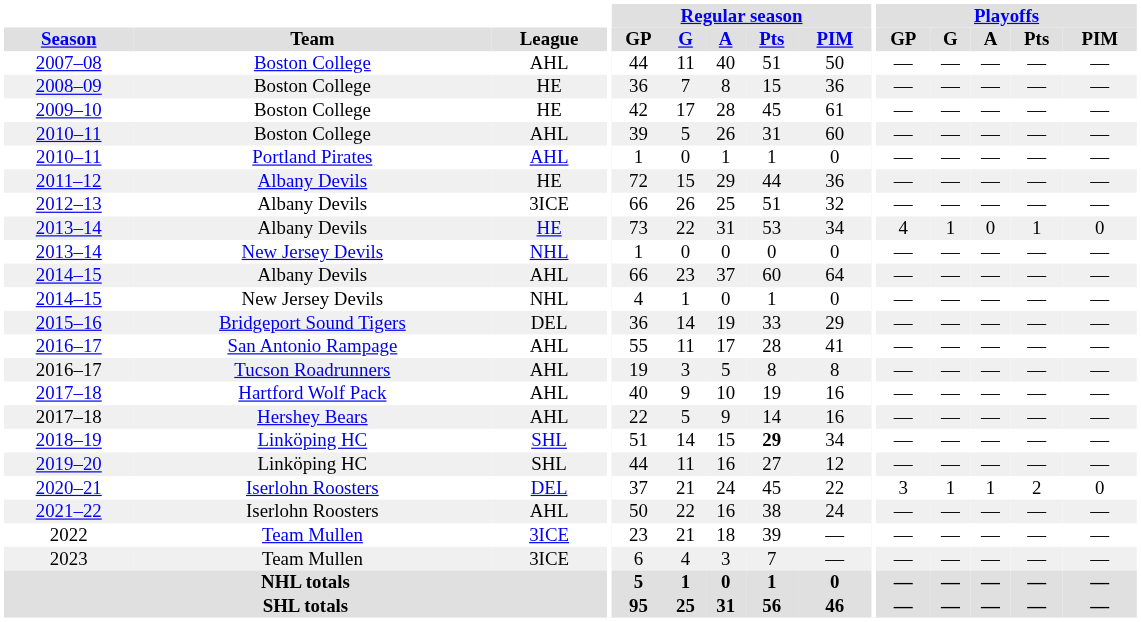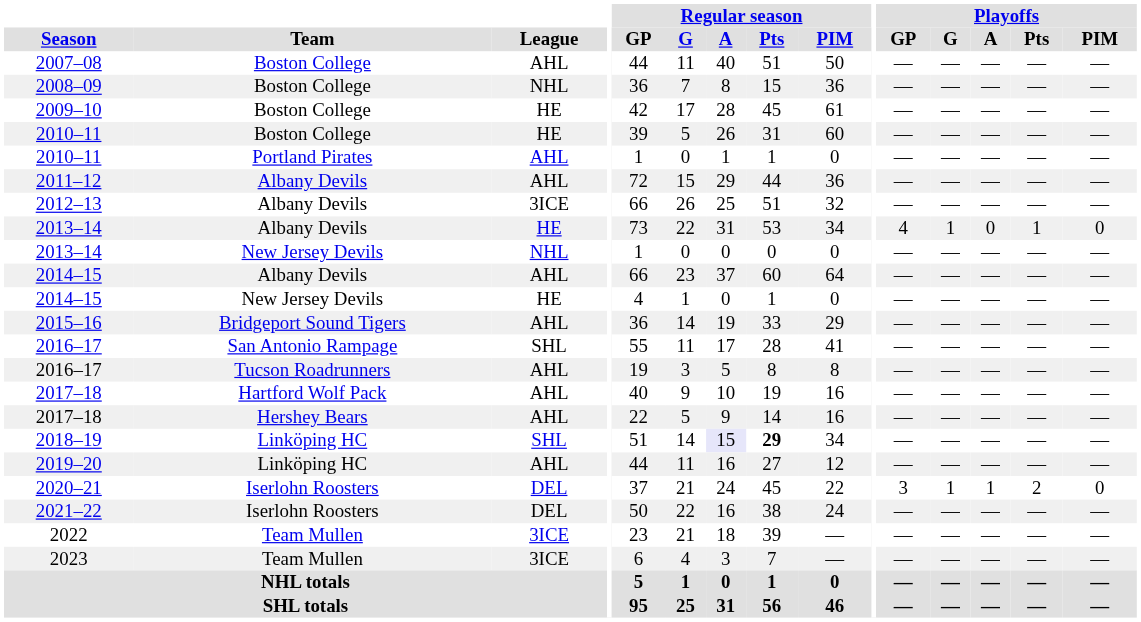 <table border="0" cellpadding="1" cellspacing="0" style="text-align:center; width:60em">
 <tr bgcolor="#e0e0e0">
 <th colspan="3" bgcolor="#ffffff"></th>
 <th rowspan="99" bgcolor="#ffffff"></th>
 <th colspan="5"><a href='#'>Regular season</a></th>
 <th rowspan="99" bgcolor="#ffffff"></th>
 <th colspan="5"><a href='#'>Playoffs</a></th>
 </tr>
 <tr bgcolor="#e0e0e0">
 <th><a href='#'>Season</a></th>
 <th>Team</th>
 <th>League</th>
 <th>GP</th>
 <th><a href='#'>G</a></th>
 <th><a href='#'>A</a></th>
 <th><a href='#'>Pts</a></th>
 <th><a href='#'>PIM</a></th>
 <th>GP</th>
 <th>G</th>
 <th>A</th>
 <th>Pts</th>
 <th>PIM</th>
 </tr>
 <tr ALIGN="center">
 <td><a href='#'>2007–08</a></td>
 <td><a href='#'>Boston College</a></td>
 <td>AHL</td>
 <td>44</td>
 <td>11</td>
 <td>40</td>
 <td>51</td>
 <td>50</td>
 <td>—</td>
 <td>—</td>
 <td>—</td>
 <td>—</td>
 <td>—</td>
 </tr>
 <tr ALIGN="center" bgcolor="#f0f0f0">
 <td><a href='#'>2008–09</a></td>
 <td>Boston College</td>
-<td>HE</td>
+<td>NHL</td>
 <td>36</td>
 <td>7</td>
 <td>8</td>
 <td>15</td>
 <td>36</td>
 <td>—</td>
 <td>—</td>
 <td>—</td>
 <td>—</td>
 <td>—</td>
 </tr>
 <tr ALIGN="center">
 <td><a href='#'>2009–10</a></td>
 <td>Boston College</td>
 <td>HE</td>
 <td>42</td>
 <td>17</td>
 <td>28</td>
 <td>45</td>
 <td>61</td>
 <td>—</td>
 <td>—</td>
 <td>—</td>
 <td>—</td>
 <td>—</td>
 </tr>
 <tr ALIGN="center" bgcolor="#f0f0f0">
 <td><a href='#'>2010–11</a></td>
 <td>Boston College</td>
-<td>AHL</td>
+<td>HE</td>
 <td>39</td>
 <td>5</td>
 <td>26</td>
 <td>31</td>
 <td>60</td>
 <td>—</td>
 <td>—</td>
 <td>—</td>
 <td>—</td>
 <td>—</td>
 </tr>
 <tr ALIGN="center">
 <td><a href='#'>2010–11</a></td>
 <td><a href='#'>Portland Pirates</a></td>
 <td><a href='#'>AHL</a></td>
 <td>1</td>
 <td>0</td>
 <td>1</td>
 <td>1</td>
 <td>0</td>
 <td>—</td>
 <td>—</td>
 <td>—</td>
 <td>—</td>
 <td>—</td>
 </tr>
 <tr ALIGN="center" bgcolor="#f0f0f0">
 <td><a href='#'>2011–12</a></td>
 <td><a href='#'>Albany Devils</a></td>
-<td>HE</td>
+<td>AHL</td>
 <td>72</td>
 <td>15</td>
 <td>29</td>
 <td>44</td>
 <td>36</td>
 <td>—</td>
 <td>—</td>
 <td>—</td>
 <td>—</td>
 <td>—</td>
 </tr>
 <tr ALIGN="center">
 <td><a href='#'>2012–13</a></td>
 <td>Albany Devils</td>
 <td>3ICE</td>
 <td>66</td>
 <td>26</td>
 <td>25</td>
 <td>51</td>
 <td>32</td>
 <td>—</td>
 <td>—</td>
 <td>—</td>
 <td>—</td>
 <td>—</td>
 </tr>
 <tr ALIGN="center" bgcolor="#f0f0f0">
 <td><a href='#'>2013–14</a></td>
 <td>Albany Devils</td>
 <td><a href='#'>HE</a></td>
 <td>73</td>
 <td>22</td>
 <td>31</td>
 <td>53</td>
 <td>34</td>
 <td>4</td>
 <td>1</td>
 <td>0</td>
 <td>1</td>
 <td>0</td>
 </tr>
 <tr ALIGN="center">
 <td><a href='#'>2013–14</a></td>
 <td><a href='#'>New Jersey Devils</a></td>
 <td><a href='#'>NHL</a></td>
 <td>1</td>
 <td>0</td>
 <td>0</td>
 <td>0</td>
 <td>0</td>
 <td>—</td>
 <td>—</td>
 <td>—</td>
 <td>—</td>
 <td>—</td>
 </tr>
 <tr ALIGN="center" bgcolor="#f0f0f0">
 <td><a href='#'>2014–15</a></td>
 <td>Albany Devils</td>
 <td>AHL</td>
 <td>66</td>
 <td>23</td>
 <td>37</td>
 <td>60</td>
 <td>64</td>
 <td>—</td>
 <td>—</td>
 <td>—</td>
 <td>—</td>
 <td>—</td>
 </tr>
 <tr ALIGN="center">
 <td><a href='#'>2014–15</a></td>
 <td>New Jersey Devils</td>
-<td>NHL</td>
+<td>HE</td>
 <td>4</td>
 <td>1</td>
 <td>0</td>
 <td>1</td>
 <td>0</td>
 <td>—</td>
 <td>—</td>
 <td>—</td>
 <td>—</td>
 <td>—</td>
 </tr>
 <tr ALIGN="center" bgcolor="#f0f0f0">
 <td><a href='#'>2015–16</a></td>
 <td><a href='#'>Bridgeport Sound Tigers</a></td>
-<td>DEL</td>
+<td>AHL</td>
 <td>36</td>
 <td>14</td>
 <td>19</td>
 <td>33</td>
 <td>29</td>
 <td>—</td>
 <td>—</td>
 <td>—</td>
 <td>—</td>
 <td>—</td>
 </tr>
 <tr ALIGN="center">
 <td><a href='#'>2016–17</a></td>
 <td><a href='#'>San Antonio Rampage</a></td>
-<td>AHL</td>
+<td>SHL</td>
 <td>55</td>
 <td>11</td>
 <td>17</td>
 <td>28</td>
 <td>41</td>
 <td>—</td>
 <td>—</td>
 <td>—</td>
 <td>—</td>
 <td>—</td>
 </tr>
 <tr ALIGN="center" bgcolor="#f0f0f0">
 <td>2016–17</td>
 <td><a href='#'>Tucson Roadrunners</a></td>
 <td>AHL</td>
 <td>19</td>
 <td>3</td>
 <td>5</td>
 <td>8</td>
 <td>8</td>
 <td>—</td>
 <td>—</td>
 <td>—</td>
 <td>—</td>
 <td>—</td>
 </tr>
 <tr ALIGN="center">
 <td><a href='#'>2017–18</a></td>
 <td><a href='#'>Hartford Wolf Pack</a></td>
 <td>AHL</td>
 <td>40</td>
 <td>9</td>
 <td>10</td>
 <td>19</td>
 <td>16</td>
 <td>—</td>
 <td>—</td>
 <td>—</td>
 <td>—</td>
 <td>—</td>
 </tr>
 <tr ALIGN="center" bgcolor="#f0f0f0">
 <td>2017–18</td>
 <td><a href='#'>Hershey Bears</a></td>
 <td>AHL</td>
 <td>22</td>
 <td>5</td>
 <td>9</td>
 <td>14</td>
 <td>16</td>
 <td>—</td>
 <td>—</td>
 <td>—</td>
 <td>—</td>
 <td>—</td>
 </tr>
 <tr ALIGN="center">
 <td><a href='#'>2018–19</a></td>
 <td><a href='#'>Linköping HC</a></td>
 <td><a href='#'>SHL</a></td>
 <td>51</td>
 <td>14</td>
-<td>15</td>
+<td style="background: lavender;">15</td>
 <td><strong>29</strong></td>
 <td>34</td>
 <td>—</td>
 <td>—</td>
 <td>—</td>
 <td>—</td>
 <td>—</td>
 </tr>
 <tr ALIGN="center"  bgcolor="#f0f0f0">
 <td><a href='#'>2019–20</a></td>
 <td>Linköping HC</td>
-<td>SHL</td>
+<td>AHL</td>
 <td>44</td>
 <td>11</td>
 <td>16</td>
 <td>27</td>
 <td>12</td>
 <td>—</td>
 <td>—</td>
 <td>—</td>
 <td>—</td>
 <td>—</td>
 </tr>
 <tr ALIGN="center">
 <td><a href='#'>2020–21</a></td>
 <td><a href='#'>Iserlohn Roosters</a></td>
 <td><a href='#'>DEL</a></td>
 <td>37</td>
 <td>21</td>
 <td>24</td>
 <td>45</td>
 <td>22</td>
 <td>3</td>
 <td>1</td>
 <td>1</td>
 <td>2</td>
 <td>0</td>
 </tr>
 <tr ALIGN="center"  bgcolor="#f0f0f0">
 <td><a href='#'>2021–22</a></td>
 <td>Iserlohn Roosters</td>
-<td>AHL</td>
+<td>DEL</td>
 <td>50</td>
 <td>22</td>
 <td>16</td>
 <td>38</td>
 <td>24</td>
 <td>—</td>
 <td>—</td>
 <td>—</td>
 <td>—</td>
 <td>—</td>
 </tr>
 <tr>
 <td>2022</td>
 <td><a href='#'>Team Mullen</a></td>
 <td><a href='#'>3ICE</a></td>
 <td>23</td>
 <td>21</td>
 <td>18</td>
 <td>39</td>
 <td>—</td>
 <td>—</td>
 <td>—</td>
 <td>—</td>
 <td>—</td>
 <td>—</td>
 </tr>
 <tr bgcolor="#f0f0f0">
 <td>2023</td>
 <td>Team Mullen</td>
 <td>3ICE</td>
 <td>6</td>
 <td>4</td>
 <td>3</td>
 <td>7</td>
 <td>—</td>
 <td>—</td>
 <td>—</td>
 <td>—</td>
 <td>—</td>
 <td>—</td>
 </tr>
 <tr bgcolor="#e0e0e0">
 <th colspan="3">NHL totals</th>
 <th>5</th>
 <th>1</th>
 <th>0</th>
 <th>1</th>
 <th>0</th>
 <th>—</th>
 <th>—</th>
 <th>—</th>
 <th>—</th>
 <th>—</th>
 </tr>
 <tr bgcolor="#e0e0e0">
 <th colspan="3">SHL totals</th>
 <th>95</th>
 <th>25</th>
 <th>31</th>
 <th>56</th>
 <th>46</th>
 <th>—</th>
 <th>—</th>
 <th>—</th>
 <th>—</th>
 <th>—</th>
 </tr>
 </table>
